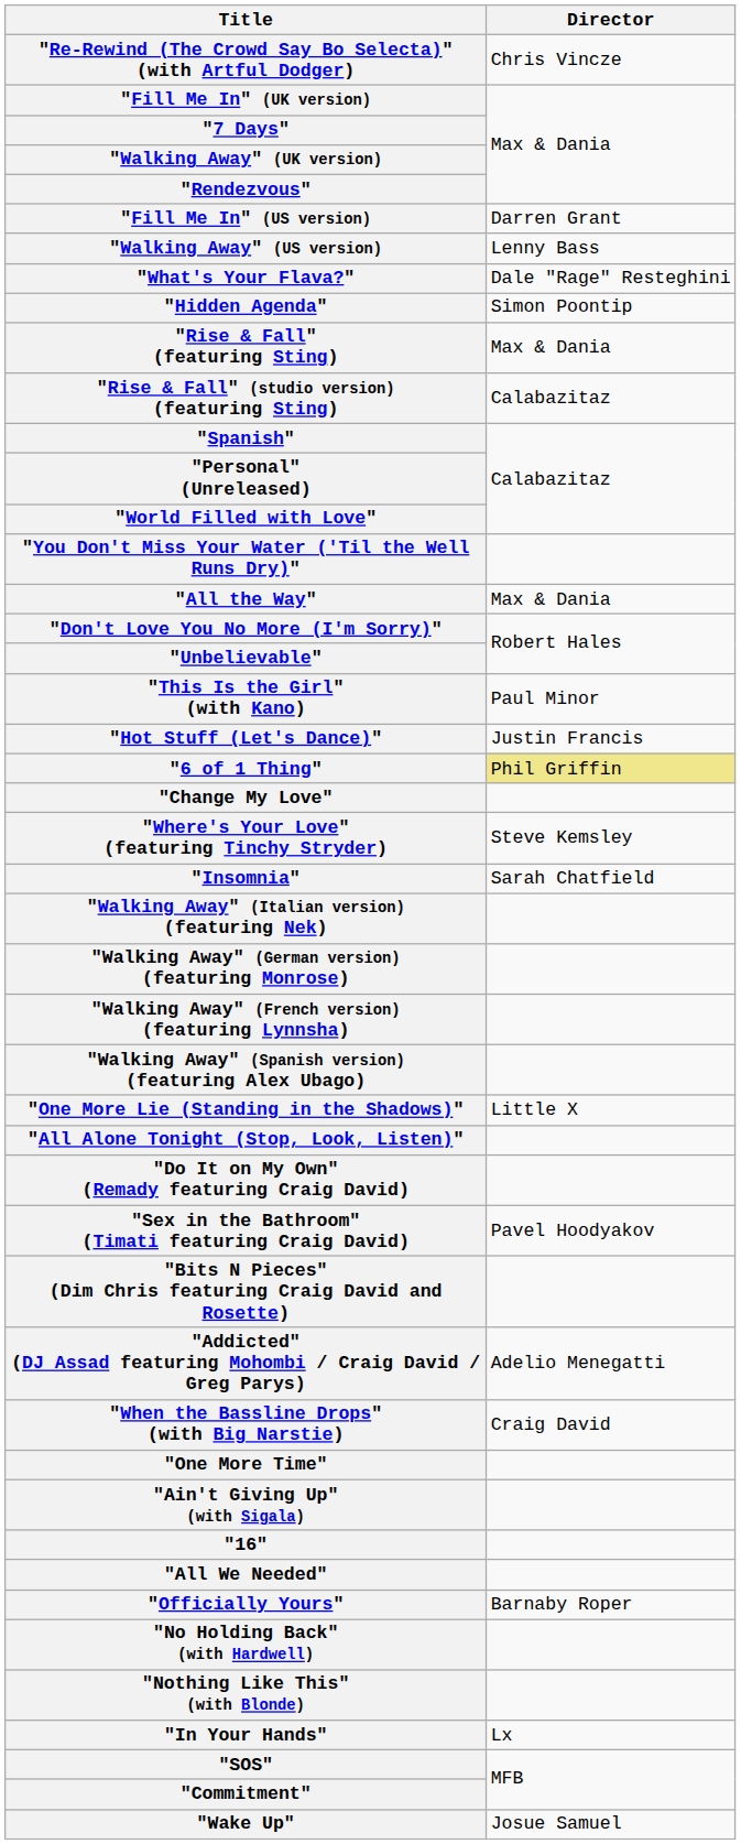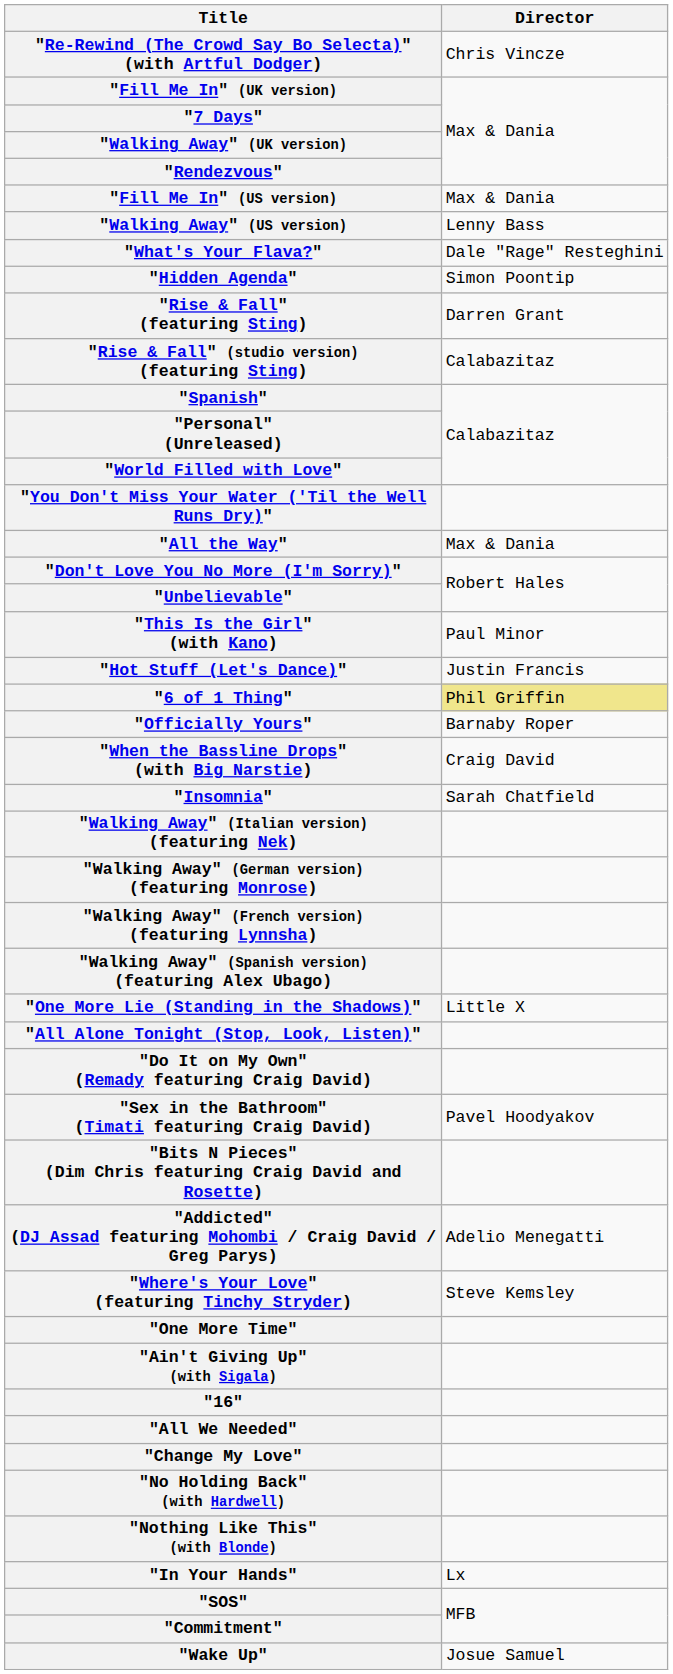 <table class="wikitable plainrowheaders">
 <tr>
 <th scope="col" style="width:26em;">Title</th>
 <th scope="col">Director</th>
 </tr>
 <tr>
 <th scope="row">"<a href='#'>Re-Rewind (The Crowd Say Bo Selecta)</a>" <br><span>(with <a href='#'>Artful Dodger</a>)</span></th>
 <td>Chris Vincze</td>
 </tr>
 <tr>
 <th scope="row">"<a href='#'>Fill Me In</a>" <small>(UK version)</small></th>
 <td rowspan="4">Max & Dania</td>
 </tr>
 <tr>
 <th scope="row">"<a href='#'>7 Days</a>"</th>
 </tr>
 <tr>
 <th scope="row">"<a href='#'>Walking Away</a>" <small>(UK version)</small></th>
 </tr>
 <tr>
 <th scope="row">"<a href='#'>Rendezvous</a>"</th>
 </tr>
 <tr>
 <th scope="row">"<a href='#'>Fill Me In</a>" <small>(US version)</small></th>
-<td>Darren Grant</td>
+<td>Max & Dania</td>
 </tr>
 <tr>
 <th scope="row">"<a href='#'>Walking Away</a>" <small>(US version)</small></th>
 <td>Lenny Bass</td>
 </tr>
 <tr>
 <th scope="row">"<a href='#'>What's Your Flava?</a>"</th>
 <td>Dale "Rage" Resteghini</td>
 </tr>
 <tr>
 <th scope="row">"<a href='#'>Hidden Agenda</a>"</th>
 <td>Simon Poontip</td>
 </tr>
 <tr>
 <th scope="row">"<a href='#'>Rise & Fall</a>" <br><span>(featuring <a href='#'>Sting</a>)</span></th>
-<td>Max & Dania</td>
+<td>Darren Grant</td>
 </tr>
 <tr>
 <th scope="row">"<a href='#'>Rise & Fall</a>" <small>(studio version)</small> <br><span>(featuring <a href='#'>Sting</a>)</span></th>
 <td>Calabazitaz</td>
 </tr>
 <tr>
 <th scope="row">"<a href='#'>Spanish</a>"</th>
 <td rowspan="3">Calabazitaz</td>
 </tr>
 <tr>
 <th scope="row">"Personal" <br><span>(Unreleased)</span></th>
 </tr>
 <tr>
 <th scope="row">"<a href='#'>World Filled with Love</a>"</th>
 </tr>
 <tr>
 <th scope="row">"<a href='#'>You Don't Miss Your Water ('Til the Well Runs Dry)</a>"</th>
 <td></td>
 </tr>
 <tr>
 <th scope="row">"<a href='#'>All the Way</a>"</th>
 <td>Max & Dania</td>
 </tr>
 <tr>
 <th scope="row">"<a href='#'>Don't Love You No More (I'm Sorry)</a>"</th>
 <td rowspan="2">Robert Hales</td>
 </tr>
 <tr>
 <th scope="row">"<a href='#'>Unbelievable</a>"</th>
 </tr>
 <tr>
 <th scope="row">"<a href='#'>This Is the Girl</a>" <br><span>(with <a href='#'>Kano</a>)</span></th>
 <td>Paul Minor</td>
 </tr>
 <tr>
 <th scope="row">"<a href='#'>Hot Stuff (Let's Dance)</a>"</th>
 <td>Justin Francis</td>
 </tr>
 <tr>
 <th scope="row">"<a href='#'>6 of 1 Thing</a>"</th>
 <td style="background: khaki;">Phil Griffin</td>
 </tr>
 <tr>
-<th scope="row">"Change My Love"</th>
-<td></td>
+<th scope="row">"<a href='#'>Officially Yours</a>"</th>
+<td>Barnaby Roper</td>
 </tr>
 <tr>
-<th scope="row">"<a href='#'>Where's Your Love</a>" <br><span>(featuring <a href='#'>Tinchy Stryder</a>)</span></th>
-<td>Steve Kemsley</td>
+<th scope="row">"<a href='#'>When the Bassline Drops</a>" <br><span>(with <a href='#'>Big Narstie</a>)</span></th>
+<td>Craig David</td>
 </tr>
 <tr>
 <th scope="row">"<a href='#'>Insomnia</a>"</th>
 <td>Sarah Chatfield</td>
 </tr>
 <tr>
 <th scope="row">"<a href='#'>Walking Away</a>" <small>(Italian version)</small> <br><span>(featuring <a href='#'>Nek</a>)</span></th>
 <td></td>
 </tr>
 <tr>
 <th scope="row">"Walking Away" <small>(German version)</small> <br><span>(featuring <a href='#'>Monrose</a>)</span></th>
 <td></td>
 </tr>
 <tr>
 <th scope="row">"Walking Away" <small>(French version)</small> <br><span>(featuring <a href='#'>Lynnsha</a>)</span></th>
 <td></td>
 </tr>
 <tr>
 <th scope="row">"Walking Away" <small>(Spanish version)</small> <br><span>(featuring Alex Ubago)</span></th>
 <td></td>
 </tr>
 <tr>
 <th scope="row">"<a href='#'>One More Lie (Standing in the Shadows)</a>"</th>
 <td>Little X</td>
 </tr>
 <tr>
 <th scope="row">"<a href='#'>All Alone Tonight (Stop, Look, Listen)</a>"</th>
 <td></td>
 </tr>
 <tr>
 <th scope="row">"Do It on My Own" <br><span>(<a href='#'>Remady</a> featuring Craig David)</span></th>
 <td></td>
 </tr>
 <tr>
 <th scope="row">"Sex in the Bathroom" <br><span>(<a href='#'>Timati</a> featuring Craig David)</span></th>
 <td>Pavel Hoodyakov</td>
 </tr>
 <tr>
 <th scope="row">"Bits N Pieces" <br><span>(Dim Chris featuring Craig David and <a href='#'>Rosette</a>)</span></th>
 <td></td>
 </tr>
 <tr>
 <th scope="row">"Addicted" <br><span>(<a href='#'>DJ Assad</a> featuring <a href='#'>Mohombi</a> / Craig David / Greg Parys)</span></th>
 <td>Adelio Menegatti</td>
 </tr>
 <tr>
-<th scope="row">"<a href='#'>When the Bassline Drops</a>" <br><span>(with <a href='#'>Big Narstie</a>)</span></th>
-<td>Craig David</td>
+<th scope="row">"<a href='#'>Where's Your Love</a>" <br><span>(featuring <a href='#'>Tinchy Stryder</a>)</span></th>
+<td>Steve Kemsley</td>
 </tr>
 <tr>
 <th scope="row">"One More Time"</th>
 <td></td>
 </tr>
 <tr>
 <th scope="row">"Ain't Giving Up"<br><small>(with <a href='#'>Sigala</a>)</small></th>
 <td></td>
 </tr>
 <tr>
 <th scope="row">"16"</th>
 <td></td>
 </tr>
 <tr>
 <th scope="row">"All We Needed"</th>
 <td></td>
 </tr>
 <tr>
-<th scope="row">"<a href='#'>Officially Yours</a>"</th>
-<td>Barnaby Roper</td>
+<th scope="row">"Change My Love"</th>
+<td></td>
 </tr>
 <tr>
 <th scope="row">"No Holding Back"<br><small>(with <a href='#'>Hardwell</a>)</small></th>
 <td></td>
 </tr>
 <tr>
 <th scope="row">"Nothing Like This"<br><small>(with <a href='#'>Blonde</a>)</small></th>
 <td></td>
 </tr>
 <tr>
 <th scope="row">"In Your Hands"</th>
 <td>Lx</td>
 </tr>
 <tr>
 <th scope="row">"SOS"</th>
 <td rowspan="2">MFB</td>
 </tr>
 <tr>
 <th scope="row">"Commitment"</th>
 </tr>
 <tr>
 <th scope="row">"Wake Up"</th>
 <td>Josue Samuel</td>
 </tr>
 </table>
